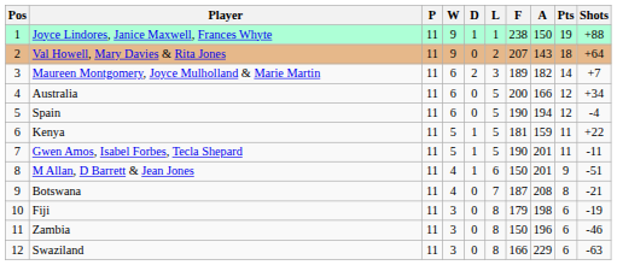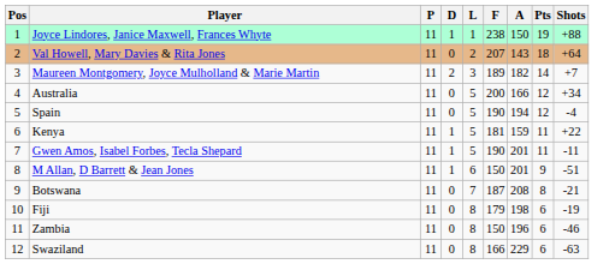 <table class="wikitable" style="font-size: 100%">
 <tr>
 <th width=20>Pos</th>
 <th width=500>Player</th>
 <th width=20>P</th>
-<th width=20>W</th>
 <th width=20>D</th>
 <th width=20>L</th>
 <th width=20>F</th>
 <th width=20>A</th>
 <th width=20>Pts</th>
 <th width=30>Shots</th>
 </tr>
 <tr align=center style="background: #ADFFD6;">
 <td>1</td>
 <td align="left">  <a href='#'>Joyce Lindores</a>, <a href='#'>Janice Maxwell</a>, <a href='#'>Frances Whyte</a></td>
 <td>11</td>
-<td>9</td>
 <td>1</td>
 <td>1</td>
 <td>238</td>
 <td>150</td>
 <td>19</td>
 <td>+88</td>
 </tr>
 <tr align=center style="background: #E6B88A;">
 <td>2</td>
 <td align="left"> <a href='#'>Val Howell</a>, <a href='#'>Mary Davies</a> & <a href='#'>Rita Jones</a></td>
 <td>11</td>
-<td>9</td>
 <td>0</td>
 <td>2</td>
 <td>207</td>
 <td>143</td>
 <td>18</td>
 <td>+64</td>
 </tr>
 <tr align=center>
 <td>3</td>
 <td align="left"> <a href='#'>Maureen Montgomery</a>, <a href='#'>Joyce Mulholland</a> & <a href='#'>Marie Martin</a></td>
 <td>11</td>
-<td>6</td>
 <td>2</td>
 <td>3</td>
 <td>189</td>
 <td>182</td>
 <td>14</td>
 <td>+7</td>
 </tr>
 <tr align=center>
 <td>4</td>
 <td align="left"> Australia</td>
 <td>11</td>
-<td>6</td>
 <td>0</td>
 <td>5</td>
 <td>200</td>
 <td>166</td>
 <td>12</td>
 <td>+34</td>
 </tr>
 <tr align=center>
 <td>5</td>
 <td align="left"> Spain</td>
 <td>11</td>
-<td>6</td>
 <td>0</td>
 <td>5</td>
 <td>190</td>
 <td>194</td>
 <td>12</td>
 <td>-4</td>
 </tr>
 <tr align=center>
 <td>6</td>
 <td align="left"> Kenya</td>
 <td>11</td>
-<td>5</td>
 <td>1</td>
 <td>5</td>
 <td>181</td>
 <td>159</td>
 <td>11</td>
 <td>+22</td>
 </tr>
 <tr align=center>
 <td>7</td>
 <td align="left"> <a href='#'>Gwen Amos</a>, <a href='#'>Isabel Forbes</a>, <a href='#'>Tecla Shepard</a></td>
 <td>11</td>
-<td>5</td>
 <td>1</td>
 <td>5</td>
 <td>190</td>
 <td>201</td>
 <td>11</td>
 <td>-11</td>
 </tr>
 <tr align=center>
 <td>8</td>
 <td align="left"> <a href='#'>M Allan</a>, <a href='#'>D Barrett</a> & <a href='#'>Jean Jones</a></td>
 <td>11</td>
-<td>4</td>
 <td>1</td>
 <td>6</td>
 <td>150</td>
 <td>201</td>
 <td>9</td>
 <td>-51</td>
 </tr>
 <tr align=center>
 <td>9</td>
 <td align="left"> Botswana</td>
 <td>11</td>
-<td>4</td>
 <td>0</td>
 <td>7</td>
 <td>187</td>
 <td>208</td>
 <td>8</td>
 <td>-21</td>
 </tr>
 <tr align=center>
 <td>10</td>
 <td align="left"> Fiji</td>
 <td>11</td>
-<td>3</td>
 <td>0</td>
 <td>8</td>
 <td>179</td>
 <td>198</td>
 <td>6</td>
 <td>-19</td>
 </tr>
 <tr align=center>
 <td>11</td>
 <td align="left"> Zambia</td>
 <td>11</td>
-<td>3</td>
 <td>0</td>
 <td>8</td>
 <td>150</td>
 <td>196</td>
 <td>6</td>
 <td>-46</td>
 </tr>
 <tr align=center>
 <td>12</td>
 <td align="left"> Swaziland</td>
 <td>11</td>
-<td>3</td>
 <td>0</td>
 <td>8</td>
 <td>166</td>
 <td>229</td>
 <td>6</td>
 <td>-63</td>
 </tr>
 </table>
